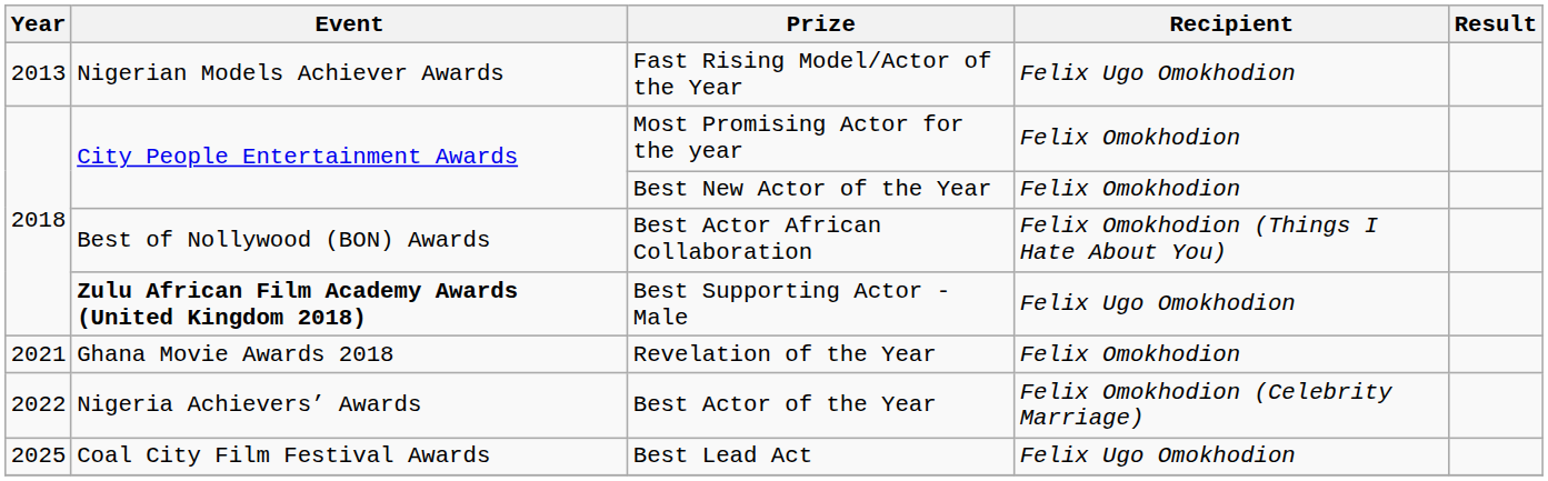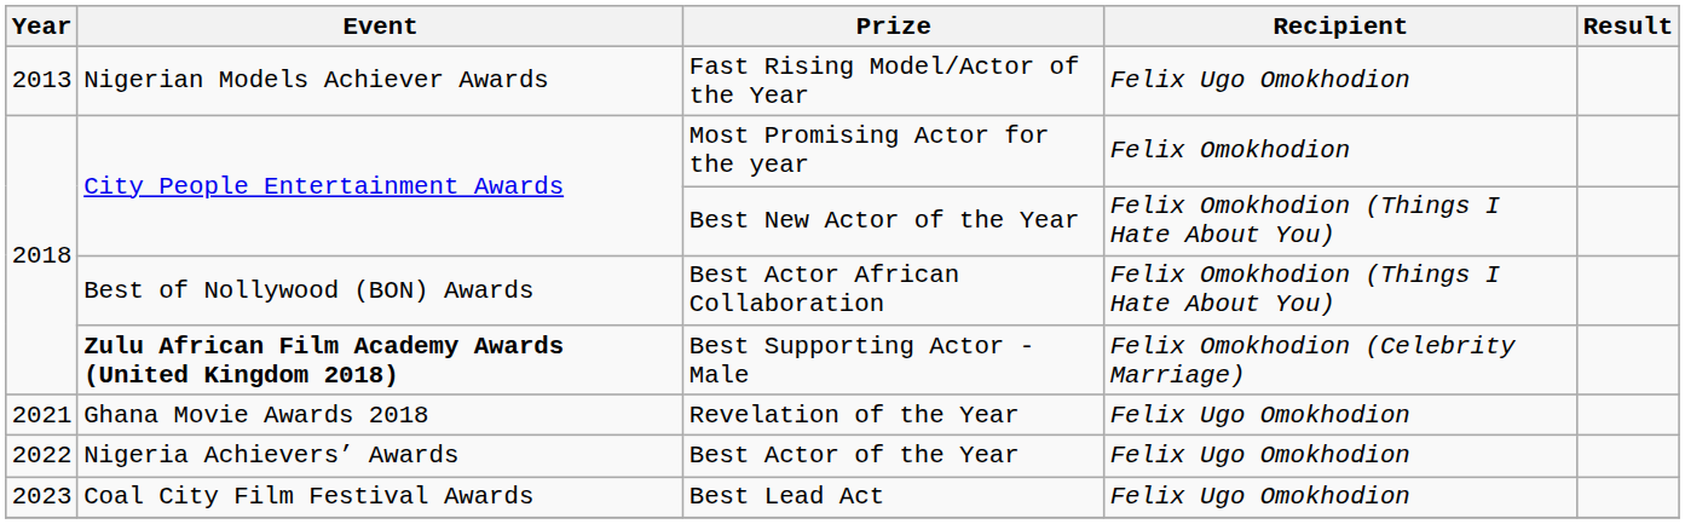 <table class="wikitable">
 <tr>
 <th>Year</th>
 <th>Event</th>
 <th>Prize</th>
 <th>Recipient</th>
 <th>Result</th>
 </tr>
 <tr>
 <td>2013</td>
 <td>Nigerian Models Achiever Awards</td>
 <td>Fast Rising Model/Actor of the Year</td>
 <td><em>Felix Ugo Omokhodion</em></td>
 <td></td>
 </tr>
 <tr>
 <td rowspan="4">2018</td>
 <td rowspan="2"><a href='#'>City People Entertainment Awards</a></td>
 <td>Most Promising Actor for the year</td>
 <td><em>Felix Omokhodion</em></td>
 <td></td>
 </tr>
 <tr>
 <td>Best New Actor of the Year</td>
-<td><em>Felix Omokhodion</em></td>
+<td><em>Felix Omokhodion (Things I Hate About You)</em></td>
 <td></td>
 </tr>
 <tr>
 <td>Best of Nollywood (BON) Awards</td>
 <td>Best Actor African Collaboration</td>
 <td><em>Felix Omokhodion (Things I Hate About You)</em></td>
 <td></td>
 </tr>
 <tr>
 <td><strong>Zulu African Film Academy Awards (United Kingdom 2018)</strong></td>
 <td>Best Supporting Actor - Male</td>
-<td><em>Felix Ugo Omokhodion</em></td>
+<td><em>Felix Omokhodion (Celebrity Marriage)</em></td>
 <td></td>
 </tr>
 <tr>
 <td>2021</td>
 <td>Ghana Movie Awards 2018</td>
 <td>Revelation of the Year</td>
-<td><em>Felix Omokhodion</em></td>
+<td><em>Felix Ugo Omokhodion</em></td>
 <td></td>
 </tr>
 <tr>
 <td>2022</td>
 <td>Nigeria Achievers’ Awards</td>
 <td>Best Actor of the Year</td>
-<td><em>Felix Omokhodion (Celebrity Marriage)</em></td>
+<td><em>Felix Ugo Omokhodion</em></td>
 <td></td>
 </tr>
 <tr>
-<td>2025</td>
+<td>2023</td>
 <td>Coal City Film Festival Awards</td>
 <td>Best Lead Act</td>
 <td><em>Felix Ugo Omokhodion</em></td>
 <td></td>
 </tr>
 <tr>
 </tr>
 </table>
